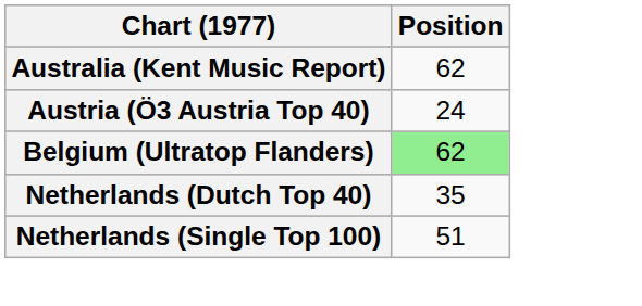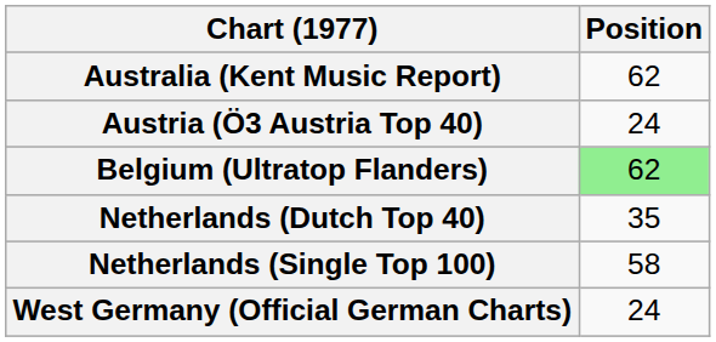 <table class="wikitable sortable plainrowheaders" style="text-align:center">
 <tr>
 <th scope="col">Chart (1977)</th>
 <th scope="col">Position</th>
 </tr>
 <tr>
 <th scope="row">Australia (Kent Music Report)</th>
 <td>62</td>
 </tr>
 <tr>
 <th scope="row">Austria (Ö3 Austria Top 40)</th>
 <td>24</td>
 </tr>
 <tr>
 <th scope="row">Belgium (Ultratop Flanders)</th>
 <td style="background: lightgreen;">62</td>
 </tr>
 <tr>
 <th scope="row">Netherlands (Dutch Top 40)</th>
 <td>35</td>
 </tr>
 <tr>
 <th scope="row">Netherlands (Single Top 100)</th>
-<td>51</td>
+<td>58</td>
+</tr>
+<tr>
+<th scope="row">West Germany (Official German Charts)</th>
+<td>24</td>
 </tr>
 </table>
